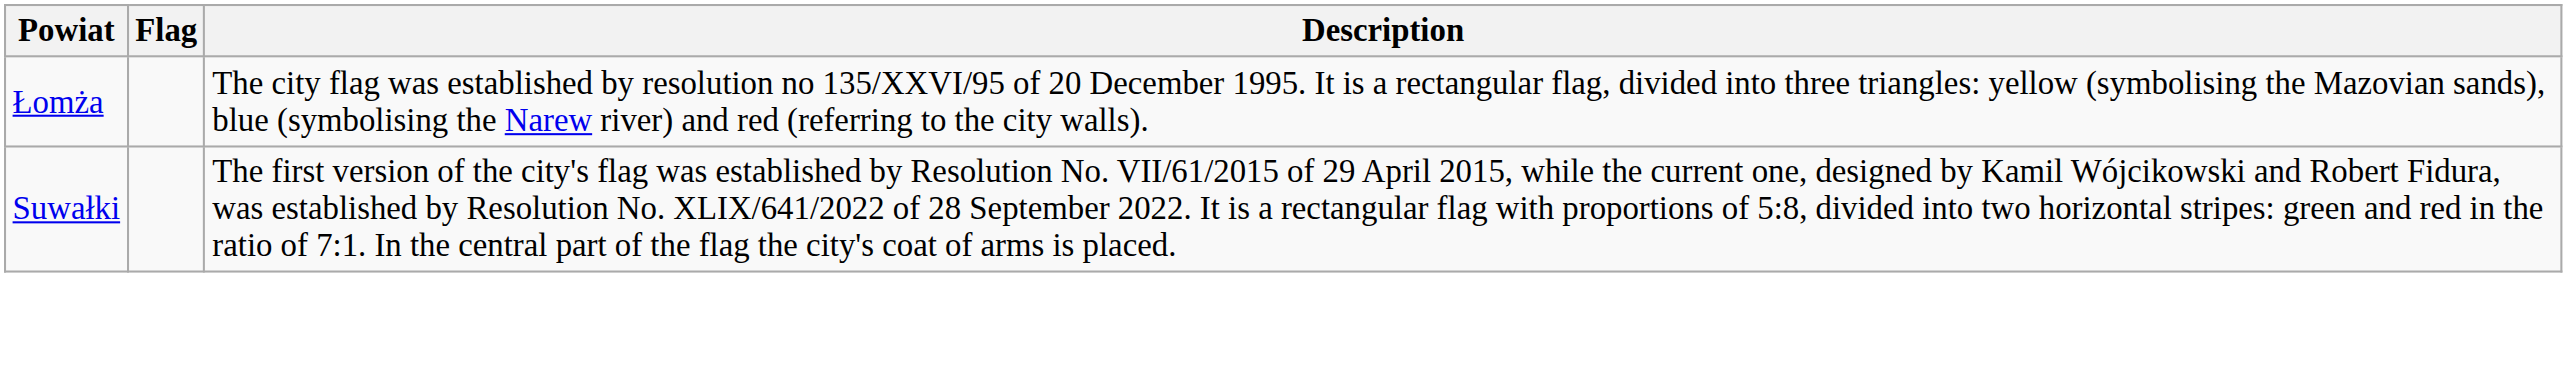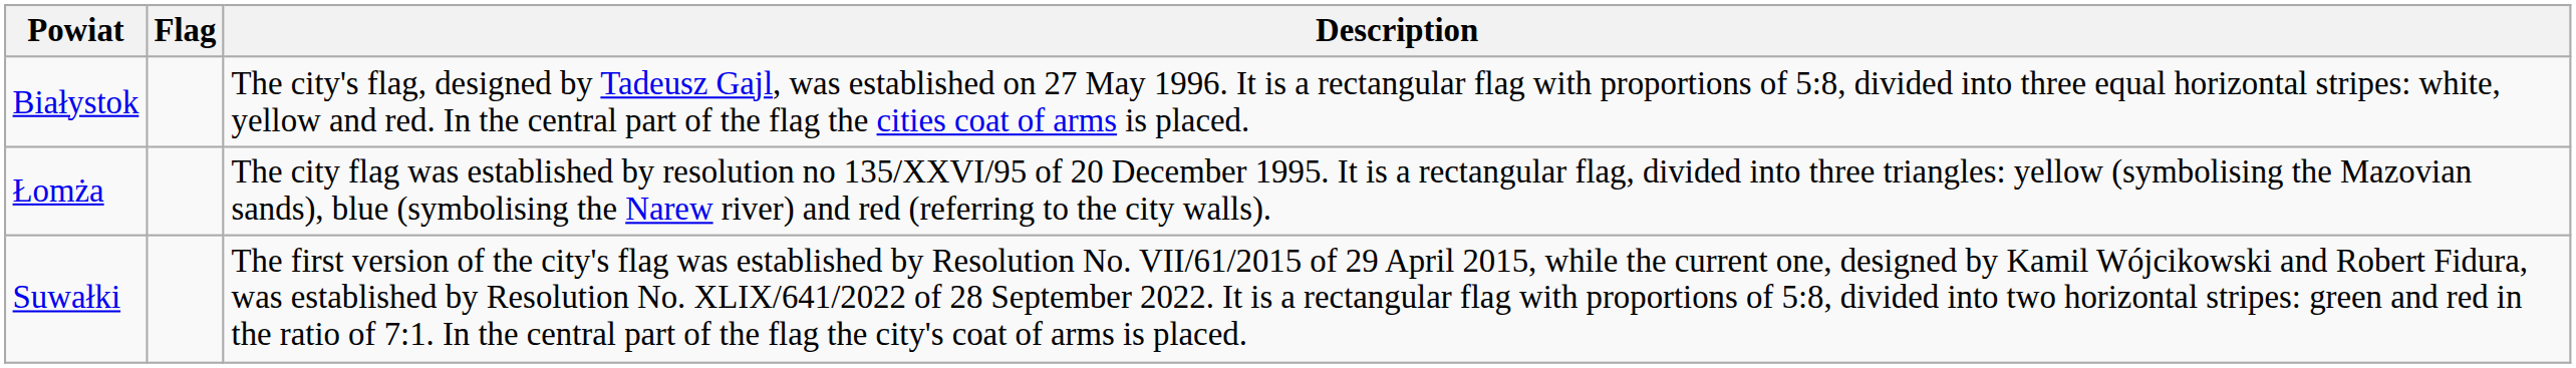 <table class="wikitable">
 <tr>
 <th>Powiat</th>
 <th>Flag</th>
 <th>Description</th>
+</tr>
+<tr>
+<td><a href='#'>Białystok</a></td>
+<td></td>
+<td>The city's flag, designed by <a href='#'>Tadeusz Gajl</a>, was established on 27 May 1996. It is a rectangular flag with proportions of 5:8, divided into three equal horizontal stripes: white, yellow and red. In the central part of the flag the <a href='#'>cities coat of arms</a> is placed.</td>
 </tr>
 <tr>
 <td><a href='#'>Łomża</a></td>
 <td></td>
 <td>The city flag was established by resolution no 135/XXVI/95 of 20 December 1995. It is a rectangular flag, divided into three triangles: yellow (symbolising the Mazovian sands), blue (symbolising the <a href='#'>Narew</a> river) and red (referring to the city walls).</td>
 </tr>
 <tr>
 <td><a href='#'>Suwałki</a></td>
 <td></td>
 <td>The first version of the city's flag was established by Resolution No. VII/61/2015 of 29 April 2015, while the current one, designed by Kamil Wójcikowski and Robert Fidura, was established by Resolution No. XLIX/641/2022 of 28 September 2022. It is a rectangular flag with proportions of 5:8, divided into two horizontal stripes: green and red in the ratio of 7:1. In the central part of the flag the city's coat of arms is placed.</td>
 </tr>
 </table>
